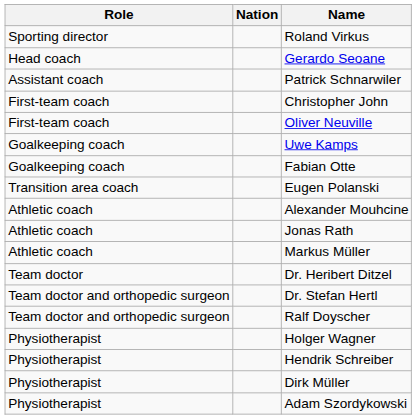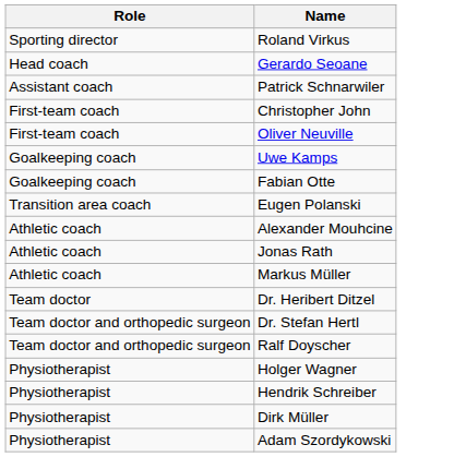 <table class="wikitable" style="text-align:left;margin-left:1em">
 <tr style="color:black;">
 <th>Role</th>
-<th>Nation</th>
 <th>Name</th>
 </tr>
 <tr>
 <td>Sporting director</td>
-<td style="text-align:left;"></td>
 <td>Roland Virkus</td>
 </tr>
 <tr>
 <td>Head coach</td>
-<td style="text-align:left;"></td>
 <td><a href='#'>Gerardo Seoane</a></td>
 </tr>
 <tr>
 <td>Assistant coach</td>
-<td style="text-align:left;"></td>
 <td>Patrick Schnarwiler</td>
 </tr>
 <tr>
 <td>First-team coach</td>
-<td style="text-align:left;"></td>
 <td>Christopher John</td>
 </tr>
 <tr>
 <td>First-team coach</td>
-<td style="text-align:left;"></td>
 <td><a href='#'>Oliver Neuville</a></td>
 </tr>
 <tr>
 <td>Goalkeeping coach</td>
-<td style="text-align:left;"></td>
 <td><a href='#'>Uwe Kamps</a></td>
 </tr>
 <tr>
 <td>Goalkeeping coach</td>
-<td style="text-align:left;"></td>
 <td>Fabian Otte</td>
 </tr>
 <tr>
 <td>Transition area coach</td>
-<td style="text-align:left;"></td>
 <td>Eugen Polanski</td>
 </tr>
 <tr>
 <td>Athletic coach</td>
-<td style="text-align:left;"></td>
 <td>Alexander Mouhcine</td>
 </tr>
 <tr>
 <td>Athletic coach</td>
-<td style="text-align:left;"></td>
 <td>Jonas Rath</td>
 </tr>
 <tr>
 <td>Athletic coach</td>
-<td style="text-align:left;"></td>
 <td>Markus Müller</td>
 </tr>
 <tr>
 <td>Team doctor</td>
-<td style="text-align:left;"></td>
 <td>Dr. Heribert Ditzel</td>
 </tr>
 <tr>
 <td>Team doctor and orthopedic surgeon</td>
-<td style="text-align:left;"></td>
 <td>Dr. Stefan Hertl</td>
 </tr>
 <tr>
 <td>Team doctor and orthopedic surgeon</td>
-<td style="text-align:left;"></td>
 <td>Ralf Doyscher</td>
 </tr>
 <tr>
 <td>Physiotherapist</td>
-<td style="text-align:left;"></td>
 <td>Holger Wagner</td>
 </tr>
 <tr>
 <td>Physiotherapist</td>
-<td style="text-align:left;"></td>
 <td>Hendrik Schreiber</td>
 </tr>
 <tr>
 <td>Physiotherapist</td>
-<td style="text-align:left;"></td>
 <td>Dirk Müller</td>
 </tr>
 <tr>
 <td>Physiotherapist</td>
-<td style="text-align:left;"></td>
 <td>Adam Szordykowski</td>
 </tr>
 </table>
